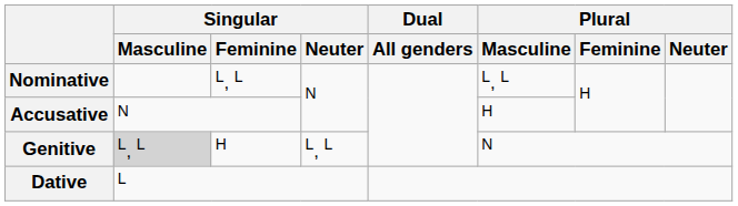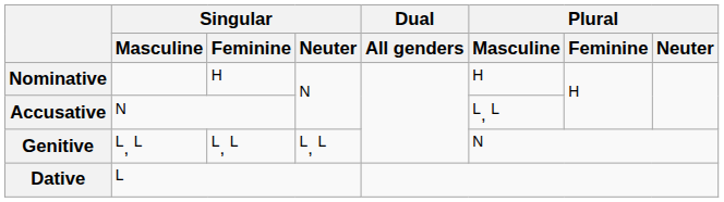 <table class="wikitable">
 <tr>
 <th rowspan=2></th>
 <th colspan=3>Singular</th>
 <th>Dual</th>
 <th colspan=3>Plural</th>
 </tr>
 <tr>
 <th>Masculine</th>
 <th>Feminine</th>
 <th>Neuter</th>
 <th>All genders</th>
 <th>Masculine</th>
 <th>Feminine</th>
 <th>Neuter</th>
 </tr>
 <tr>
 <th>Nominative</th>
 <td></td>
-<td><sup>L</sup>, <sup>L</sup></td>
+<td><sup>H</sup></td>
 <td rowspan=2><sup>N</sup></td>
 <td rowspan=3></td>
-<td><sup>L</sup>, <sup>L</sup></td>
+<td><sup>H</sup></td>
 <td rowspan=2><sup>H</sup></td>
 <td rowspan=2></td>
 </tr>
 <tr>
 <th>Accusative</th>
 <td colspan=2><sup>N</sup></td>
-<td><sup>H</sup></td>
+<td><sup>L</sup>, <sup>L</sup></td>
 </tr>
 <tr>
 <th>Genitive</th>
-<td style="background: lightgrey;"><sup>L</sup>, <sup>L</sup></td>
-<td><sup>H</sup></td>
+<td><sup>L</sup>, <sup>L</sup></td>
+<td><sup>L</sup>, <sup>L</sup></td>
 <td><sup>L</sup>, <sup>L</sup></td>
 <td colspan=3><sup>N</sup></td>
 </tr>
 <tr>
 <th>Dative</th>
 <td colspan=3><sup>L</sup></td>
 <td colspan=4></td>
 </tr>
 </table>
